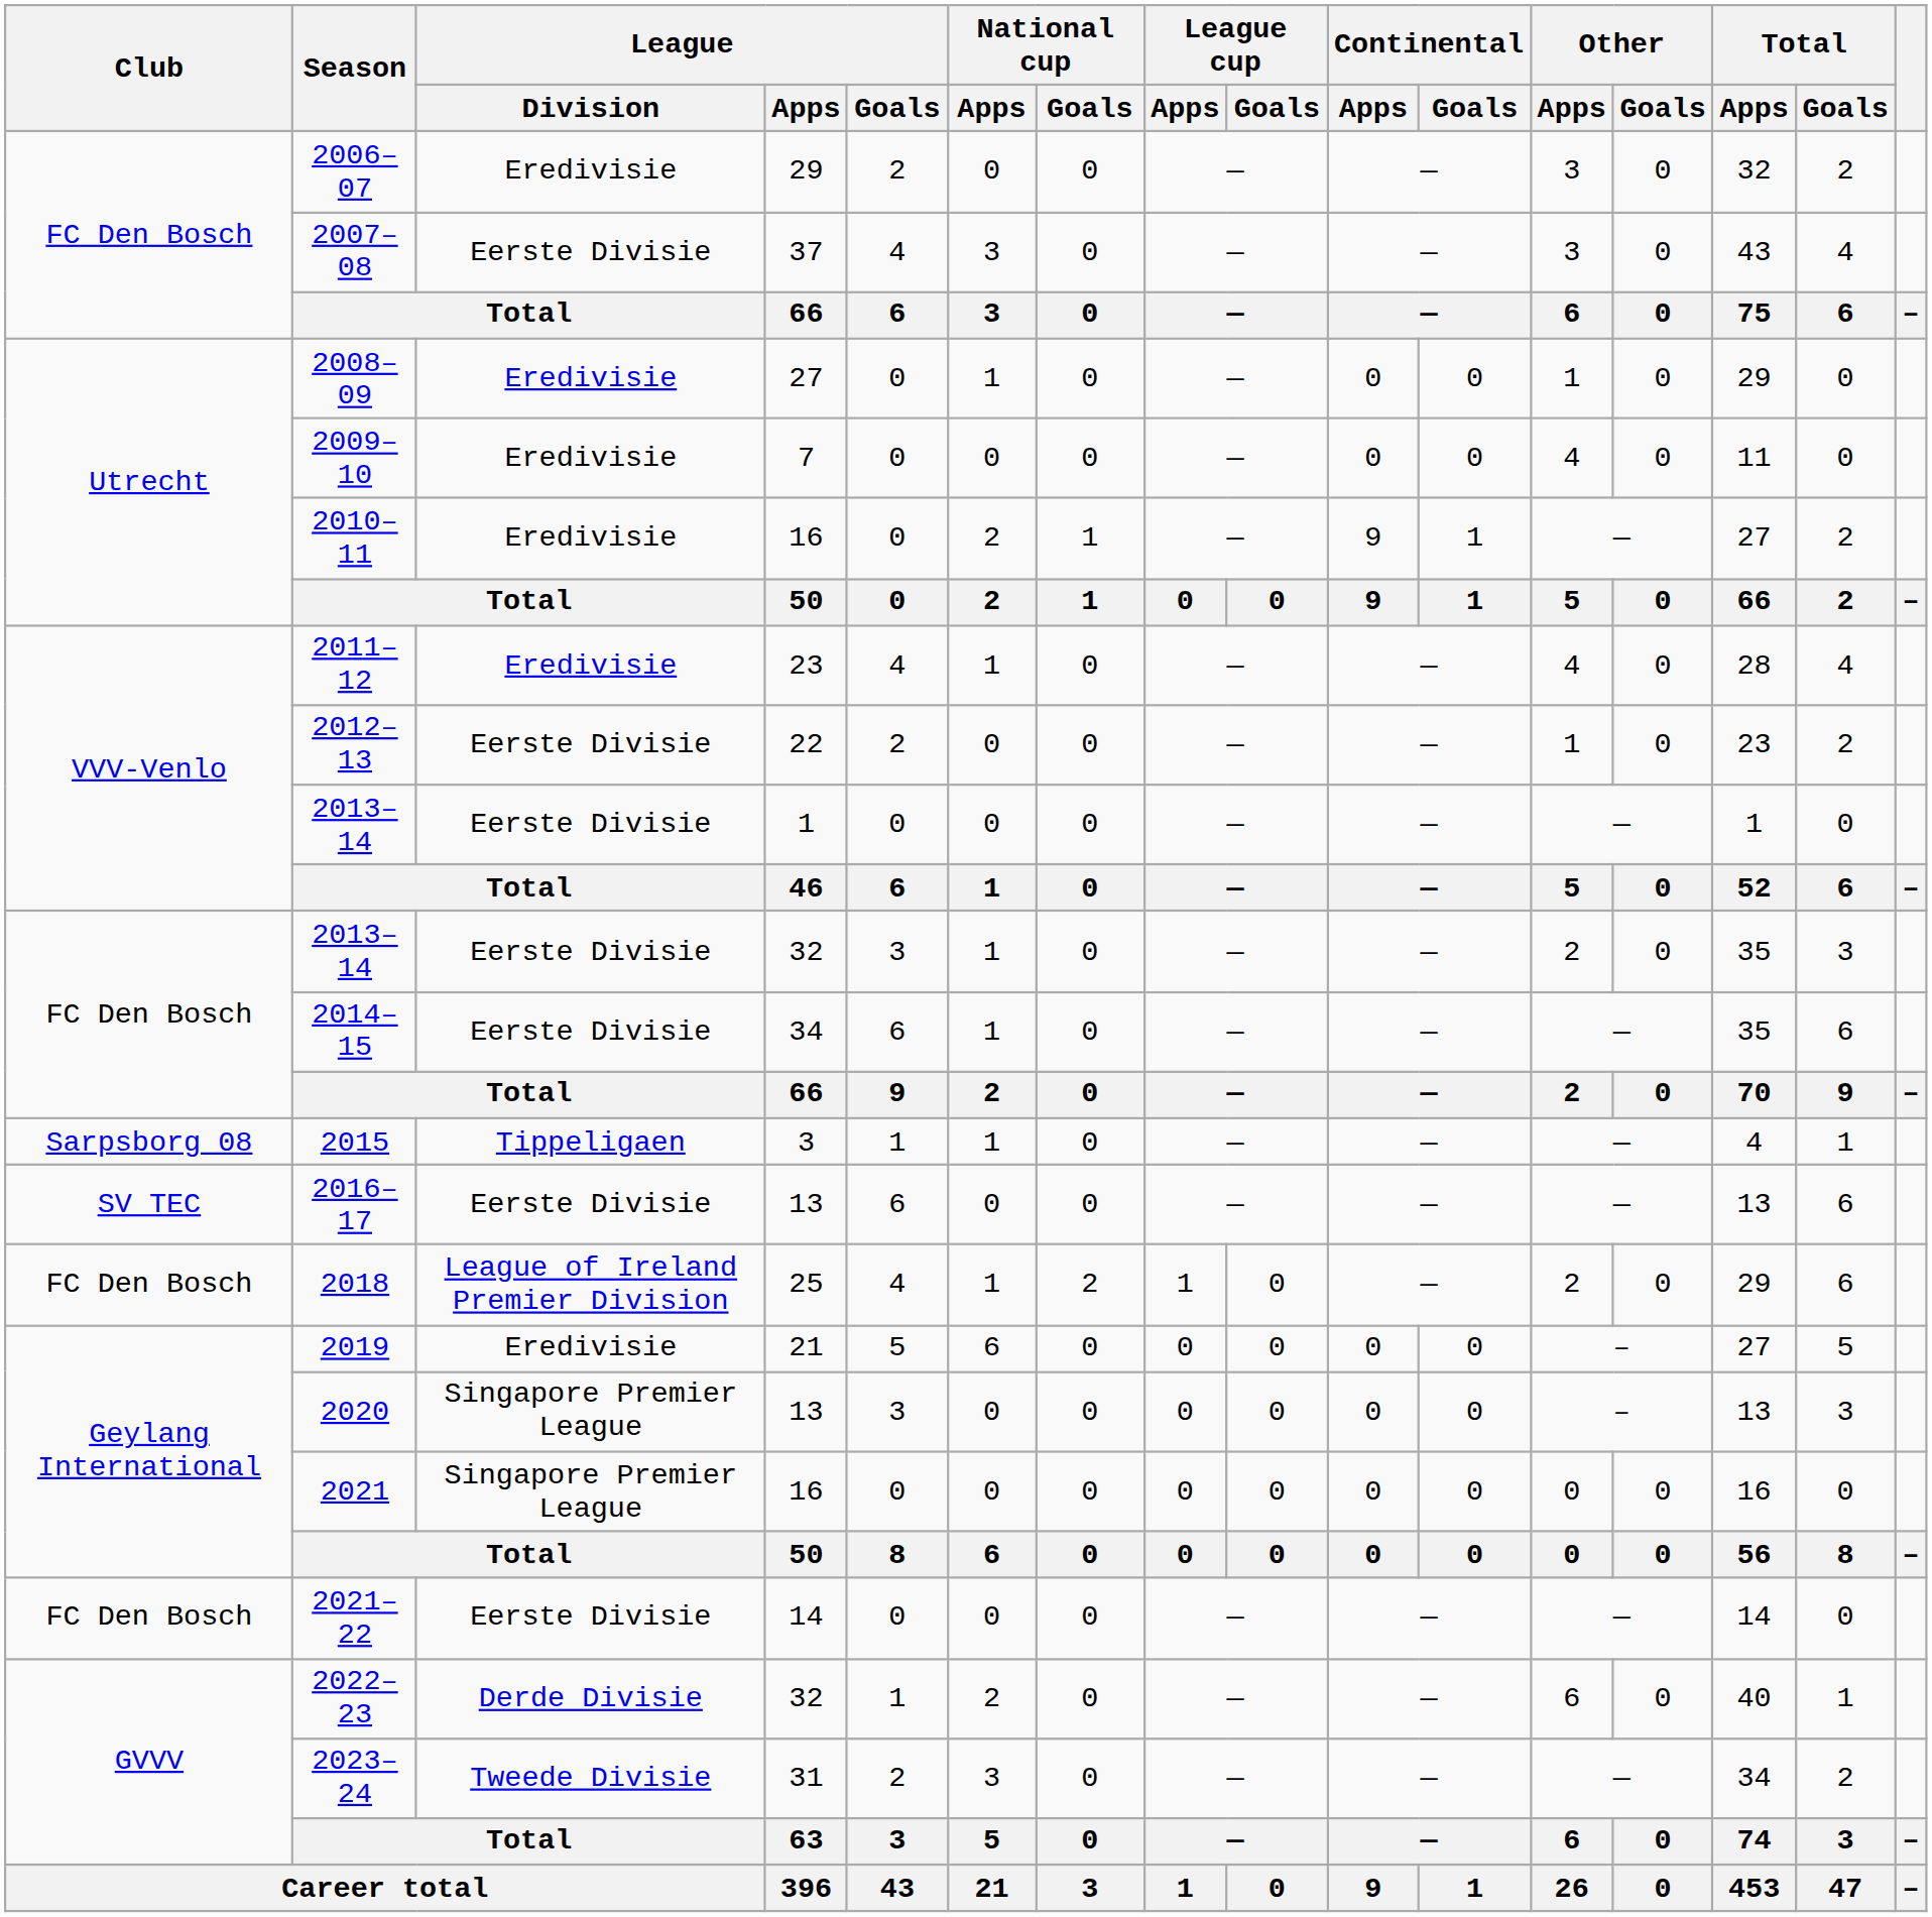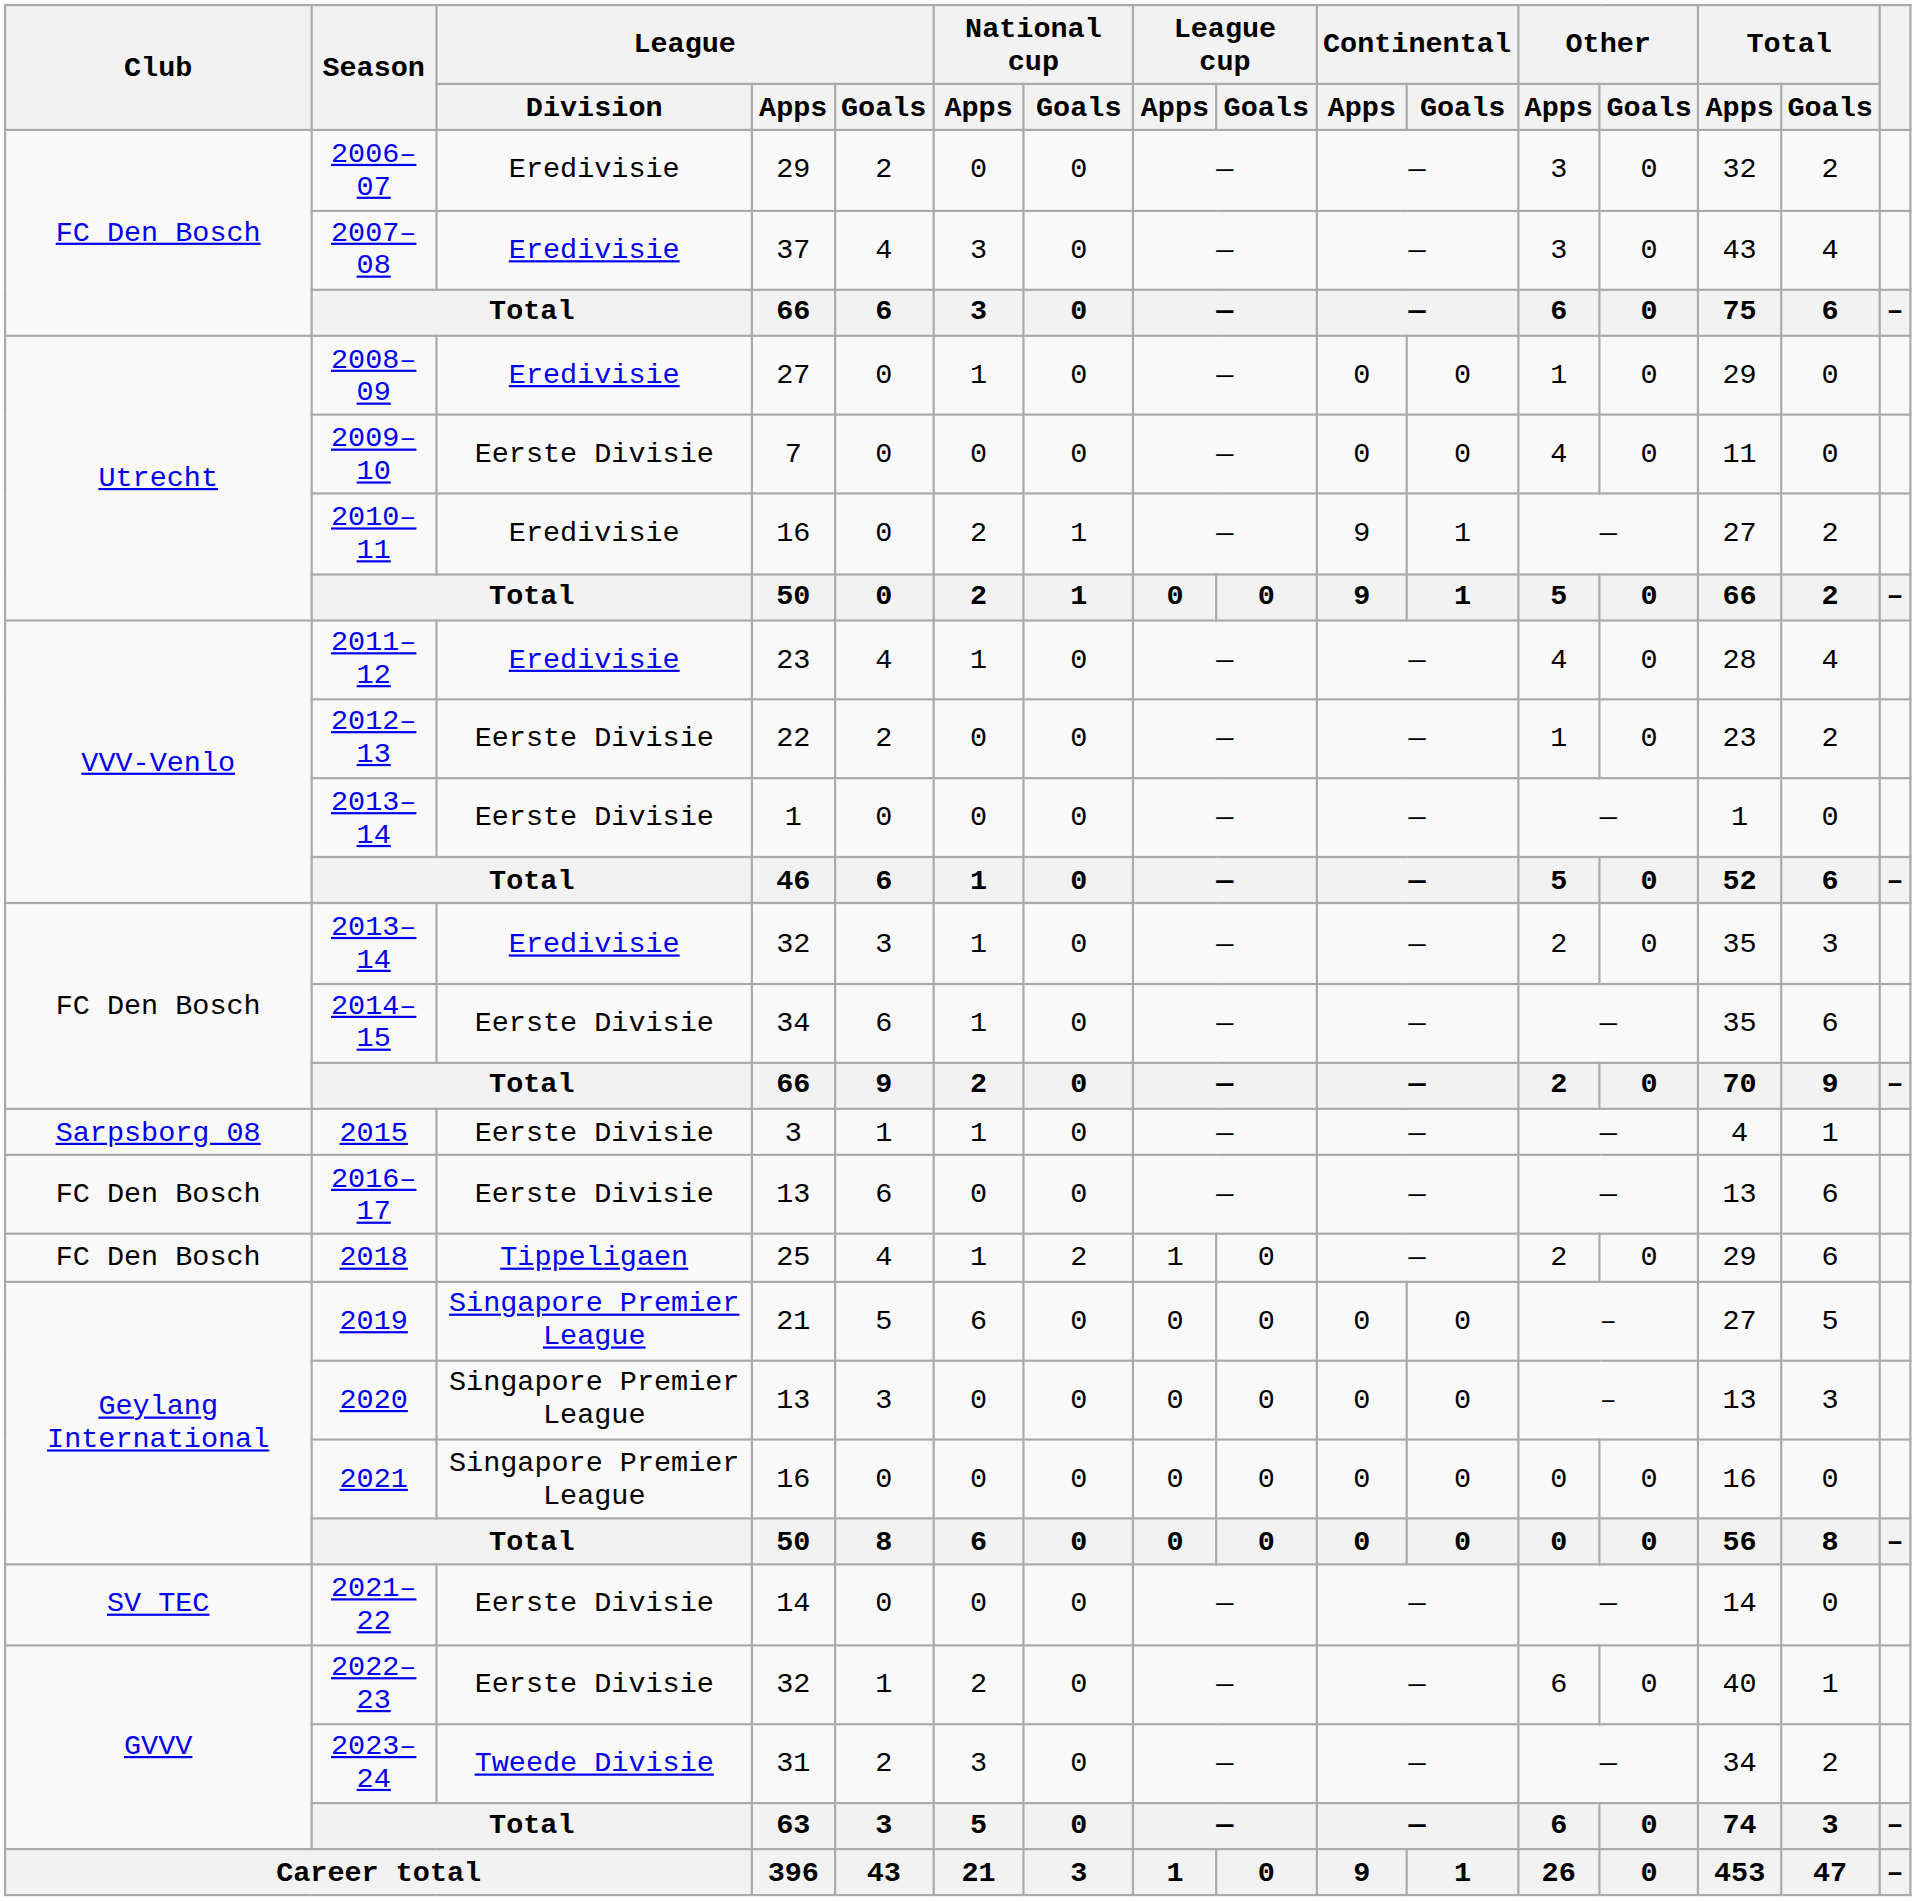 <table class="wikitable" style="text-align: center">
 <tr>
 <th rowspan="2">Club</th>
 <th rowspan="2">Season</th>
 <th colspan="3">League</th>
 <th colspan="2">National cup</th>
 <th colspan="2">League cup</th>
 <th colspan="2">Continental</th>
 <th colspan="2">Other</th>
 <th colspan="2">Total</th>
 <th rowspan="2"></th>
 </tr>
 <tr>
 <th>Division</th>
 <th>Apps</th>
 <th>Goals</th>
 <th>Apps</th>
 <th>Goals</th>
 <th>Apps</th>
 <th>Goals</th>
 <th>Apps</th>
 <th>Goals</th>
 <th>Apps</th>
 <th>Goals</th>
 <th>Apps</th>
 <th>Goals</th>
 </tr>
 <tr>
 <td rowspan="3"><a href='#'>FC Den Bosch</a></td>
 <td><a href='#'>2006–07</a></td>
 <td>Eredivisie</td>
 <td>29</td>
 <td>2</td>
 <td>0</td>
 <td>0</td>
 <td colspan="2">—</td>
 <td colspan="2">—</td>
 <td>3</td>
 <td>0</td>
 <td>32</td>
 <td>2</td>
 <td></td>
 </tr>
 <tr>
 <td><a href='#'>2007–08</a></td>
-<td>Eerste Divisie</td>
+<td><a href='#'>Eredivisie</a></td>
 <td>37</td>
 <td>4</td>
 <td>3</td>
 <td>0</td>
 <td colspan="2">—</td>
 <td colspan="2">—</td>
 <td>3</td>
 <td>0</td>
 <td>43</td>
 <td>4</td>
 <td></td>
 </tr>
 <tr>
 <th colspan="2">Total</th>
 <th>66</th>
 <th>6</th>
 <th>3</th>
 <th>0</th>
 <th colspan="2">—</th>
 <th colspan="2">—</th>
 <th>6</th>
 <th>0</th>
 <th>75</th>
 <th>6</th>
 <th>–</th>
 </tr>
 <tr>
 <td rowspan="4"><a href='#'>Utrecht</a></td>
 <td><a href='#'>2008–09</a></td>
 <td><a href='#'>Eredivisie</a></td>
 <td>27</td>
 <td>0</td>
 <td>1</td>
 <td>0</td>
 <td colspan="2">—</td>
 <td>0</td>
 <td>0</td>
 <td>1</td>
 <td>0</td>
 <td>29</td>
 <td>0</td>
 <td></td>
 </tr>
 <tr>
 <td><a href='#'>2009–10</a></td>
-<td>Eredivisie</td>
+<td>Eerste Divisie</td>
 <td>7</td>
 <td>0</td>
 <td>0</td>
 <td>0</td>
 <td colspan="2">—</td>
 <td>0</td>
 <td>0</td>
 <td>4</td>
 <td>0</td>
 <td>11</td>
 <td>0</td>
 <td></td>
 </tr>
 <tr>
 <td><a href='#'>2010–11</a></td>
 <td>Eredivisie</td>
 <td>16</td>
 <td>0</td>
 <td>2</td>
 <td>1</td>
 <td colspan="2">—</td>
 <td>9</td>
 <td>1</td>
 <td colspan="2">—</td>
 <td>27</td>
 <td>2</td>
 <td></td>
 </tr>
 <tr>
 <th colspan="2">Total</th>
 <th>50</th>
 <th>0</th>
 <th>2</th>
 <th>1</th>
 <th>0</th>
 <th>0</th>
 <th>9</th>
 <th>1</th>
 <th>5</th>
 <th>0</th>
 <th>66</th>
 <th>2</th>
 <th>–</th>
 </tr>
 <tr>
 <td rowspan="4"><a href='#'>VVV-Venlo</a></td>
 <td><a href='#'>2011–12</a></td>
 <td><a href='#'>Eredivisie</a></td>
 <td>23</td>
 <td>4</td>
 <td>1</td>
 <td>0</td>
 <td colspan="2">—</td>
 <td colspan="2">—</td>
 <td>4</td>
 <td>0</td>
 <td>28</td>
 <td>4</td>
 <td></td>
 </tr>
 <tr>
 <td><a href='#'>2012–13</a></td>
 <td>Eerste Divisie</td>
 <td>22</td>
 <td>2</td>
 <td>0</td>
 <td>0</td>
 <td colspan="2">—</td>
 <td colspan="2">—</td>
 <td>1</td>
 <td>0</td>
 <td>23</td>
 <td>2</td>
 <td></td>
 </tr>
 <tr>
 <td><a href='#'>2013–14</a></td>
 <td>Eerste Divisie</td>
 <td>1</td>
 <td>0</td>
 <td>0</td>
 <td>0</td>
 <td colspan="2">—</td>
 <td colspan="2">—</td>
 <td colspan="2">—</td>
 <td>1</td>
 <td>0</td>
 <td></td>
 </tr>
 <tr>
 <th colspan="2">Total</th>
 <th>46</th>
 <th>6</th>
 <th>1</th>
 <th>0</th>
 <th colspan="2">—</th>
 <th colspan="2">—</th>
 <th>5</th>
 <th>0</th>
 <th>52</th>
 <th>6</th>
 <th>–</th>
 </tr>
 <tr>
 <td rowspan="3">FC Den Bosch</td>
 <td><a href='#'>2013–14</a></td>
-<td>Eerste Divisie</td>
+<td><a href='#'>Eredivisie</a></td>
 <td>32</td>
 <td>3</td>
 <td>1</td>
 <td>0</td>
 <td colspan="2">—</td>
 <td colspan="2">—</td>
 <td>2</td>
 <td>0</td>
 <td>35</td>
 <td>3</td>
 <td></td>
 </tr>
 <tr>
 <td><a href='#'>2014–15</a></td>
 <td>Eerste Divisie</td>
 <td>34</td>
 <td>6</td>
 <td>1</td>
 <td>0</td>
 <td colspan="2">—</td>
 <td colspan="2">—</td>
 <td colspan="2">—</td>
 <td>35</td>
 <td>6</td>
 <td></td>
 </tr>
 <tr>
 <th colspan="2">Total</th>
 <th>66</th>
 <th>9</th>
 <th>2</th>
 <th>0</th>
 <th colspan="2">—</th>
 <th colspan="2">—</th>
 <th>2</th>
 <th>0</th>
 <th>70</th>
 <th>9</th>
 <th>–</th>
 </tr>
 <tr>
 <td><a href='#'>Sarpsborg 08</a></td>
 <td><a href='#'>2015</a></td>
-<td><a href='#'>Tippeligaen</a></td>
+<td>Eerste Divisie</td>
 <td>3</td>
 <td>1</td>
 <td>1</td>
 <td>0</td>
 <td colspan="2">—</td>
 <td colspan="2">—</td>
 <td colspan="2">—</td>
 <td>4</td>
 <td>1</td>
 <td></td>
 </tr>
 <tr>
-<td><a href='#'>SV TEC</a></td>
+<td>FC Den Bosch</td>
 <td><a href='#'>2016–17</a></td>
 <td>Eerste Divisie</td>
 <td>13</td>
 <td>6</td>
 <td>0</td>
 <td>0</td>
 <td colspan="2">—</td>
 <td colspan="2">—</td>
 <td colspan="2">—</td>
 <td>13</td>
 <td>6</td>
 <td></td>
 </tr>
 <tr>
 <td>FC Den Bosch</td>
 <td><a href='#'>2018</a></td>
-<td><a href='#'>League of Ireland Premier Division</a></td>
+<td><a href='#'>Tippeligaen</a></td>
 <td>25</td>
 <td>4</td>
 <td>1</td>
 <td>2</td>
 <td>1</td>
 <td>0</td>
 <td colspan="2">—</td>
 <td>2</td>
 <td>0</td>
 <td>29</td>
 <td>6</td>
 <td></td>
 </tr>
 <tr>
 <td rowspan="4"><a href='#'>Geylang International</a></td>
 <td><a href='#'>2019</a></td>
-<td>Eredivisie</td>
+<td><a href='#'>Singapore Premier League</a></td>
 <td>21</td>
 <td>5</td>
 <td>6</td>
 <td>0</td>
 <td>0</td>
 <td>0</td>
 <td>0</td>
 <td>0</td>
 <td colspan="2">–</td>
 <td>27</td>
 <td>5</td>
 <td></td>
 </tr>
 <tr>
 <td><a href='#'>2020</a></td>
 <td>Singapore Premier League</td>
 <td>13</td>
 <td>3</td>
 <td>0</td>
 <td>0</td>
 <td>0</td>
 <td>0</td>
 <td>0</td>
 <td>0</td>
 <td colspan="2">–</td>
 <td>13</td>
 <td>3</td>
 <td></td>
 </tr>
 <tr>
 <td><a href='#'>2021</a></td>
 <td>Singapore Premier League</td>
 <td>16</td>
 <td>0</td>
 <td>0</td>
 <td>0</td>
 <td>0</td>
 <td>0</td>
 <td>0</td>
 <td>0</td>
 <td>0</td>
 <td>0</td>
 <td>16</td>
 <td>0</td>
 <td></td>
 </tr>
 <tr>
 <th colspan="2">Total</th>
 <th>50</th>
 <th>8</th>
 <th>6</th>
 <th>0</th>
 <th>0</th>
 <th>0</th>
 <th>0</th>
 <th>0</th>
 <th>0</th>
 <th>0</th>
 <th>56</th>
 <th>8</th>
 <th>–</th>
 </tr>
 <tr>
-<td>FC Den Bosch</td>
+<td><a href='#'>SV TEC</a></td>
 <td><a href='#'>2021–22</a></td>
 <td>Eerste Divisie</td>
 <td>14</td>
 <td>0</td>
 <td>0</td>
 <td>0</td>
 <td colspan="2">—</td>
 <td colspan="2">—</td>
 <td colspan="2">—</td>
 <td>14</td>
 <td>0</td>
 <td></td>
 </tr>
 <tr>
 <td rowspan="3"><a href='#'>GVVV</a></td>
 <td><a href='#'>2022–23</a></td>
-<td><a href='#'>Derde Divisie</a></td>
+<td>Eerste Divisie</td>
 <td>32</td>
 <td>1</td>
 <td>2</td>
 <td>0</td>
 <td colspan="2">—</td>
 <td colspan="2">—</td>
 <td>6</td>
 <td>0</td>
 <td>40</td>
 <td>1</td>
 <td></td>
 </tr>
 <tr>
 <td><a href='#'>2023–24</a></td>
 <td><a href='#'>Tweede Divisie</a></td>
 <td>31</td>
 <td>2</td>
 <td>3</td>
 <td>0</td>
 <td colspan="2">—</td>
 <td colspan="2">—</td>
 <td colspan="2">—</td>
 <td>34</td>
 <td>2</td>
 <td></td>
 </tr>
 <tr>
 <th colspan="2">Total</th>
 <th>63</th>
 <th>3</th>
 <th>5</th>
 <th>0</th>
 <th colspan="2">—</th>
 <th colspan="2">—</th>
 <th>6</th>
 <th>0</th>
 <th>74</th>
 <th>3</th>
 <th>–</th>
 </tr>
 <tr>
 <th colspan="3">Career total</th>
 <th>396</th>
 <th>43</th>
 <th>21</th>
 <th>3</th>
 <th>1</th>
 <th>0</th>
 <th>9</th>
 <th>1</th>
 <th>26</th>
 <th>0</th>
 <th>453</th>
 <th>47</th>
 <th>–</th>
 </tr>
 </table>
